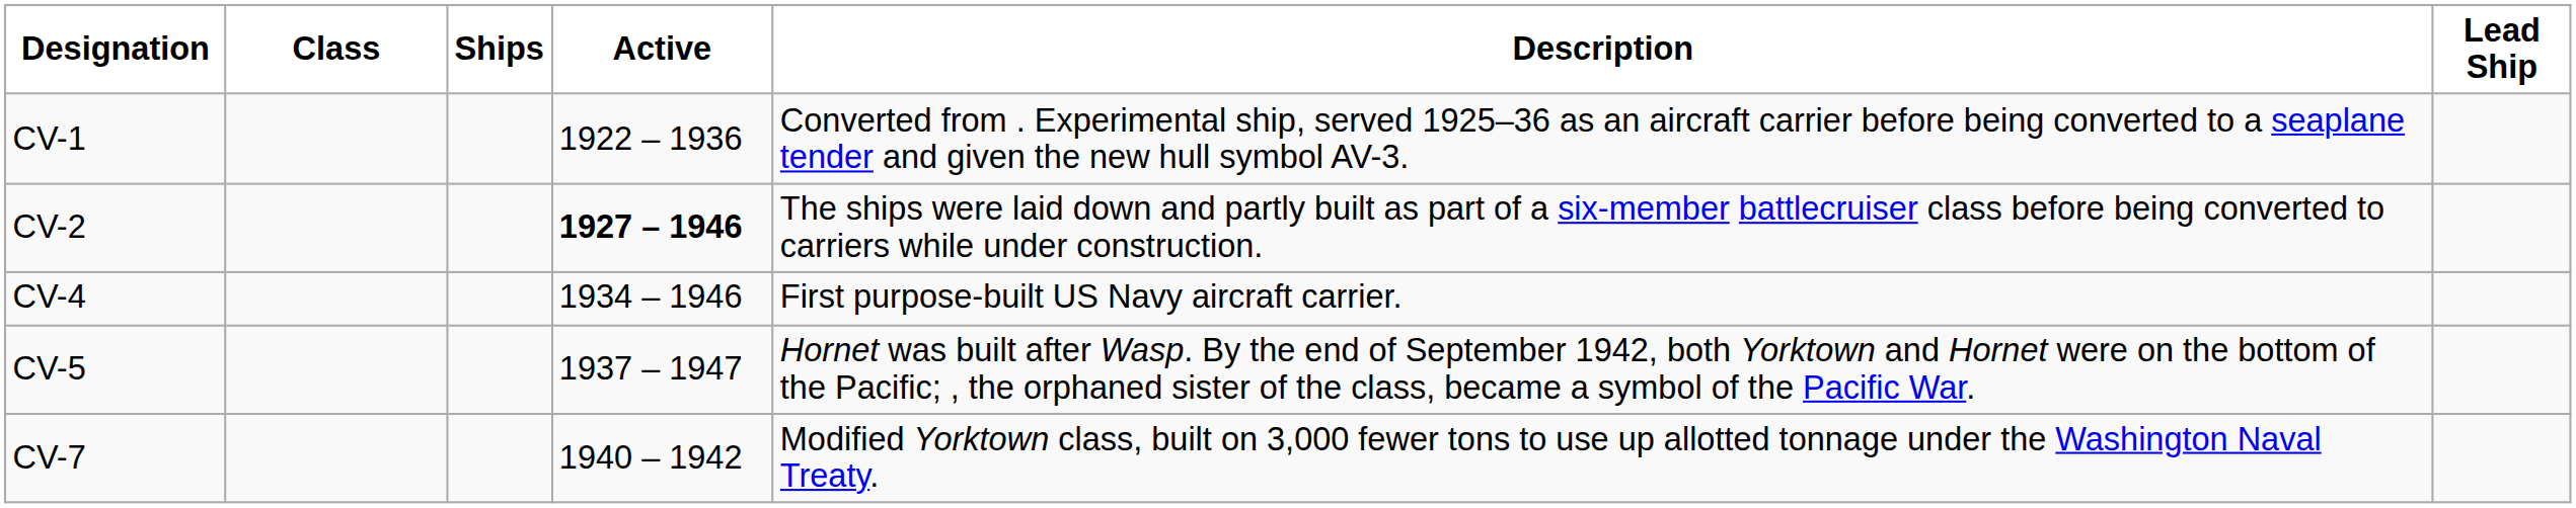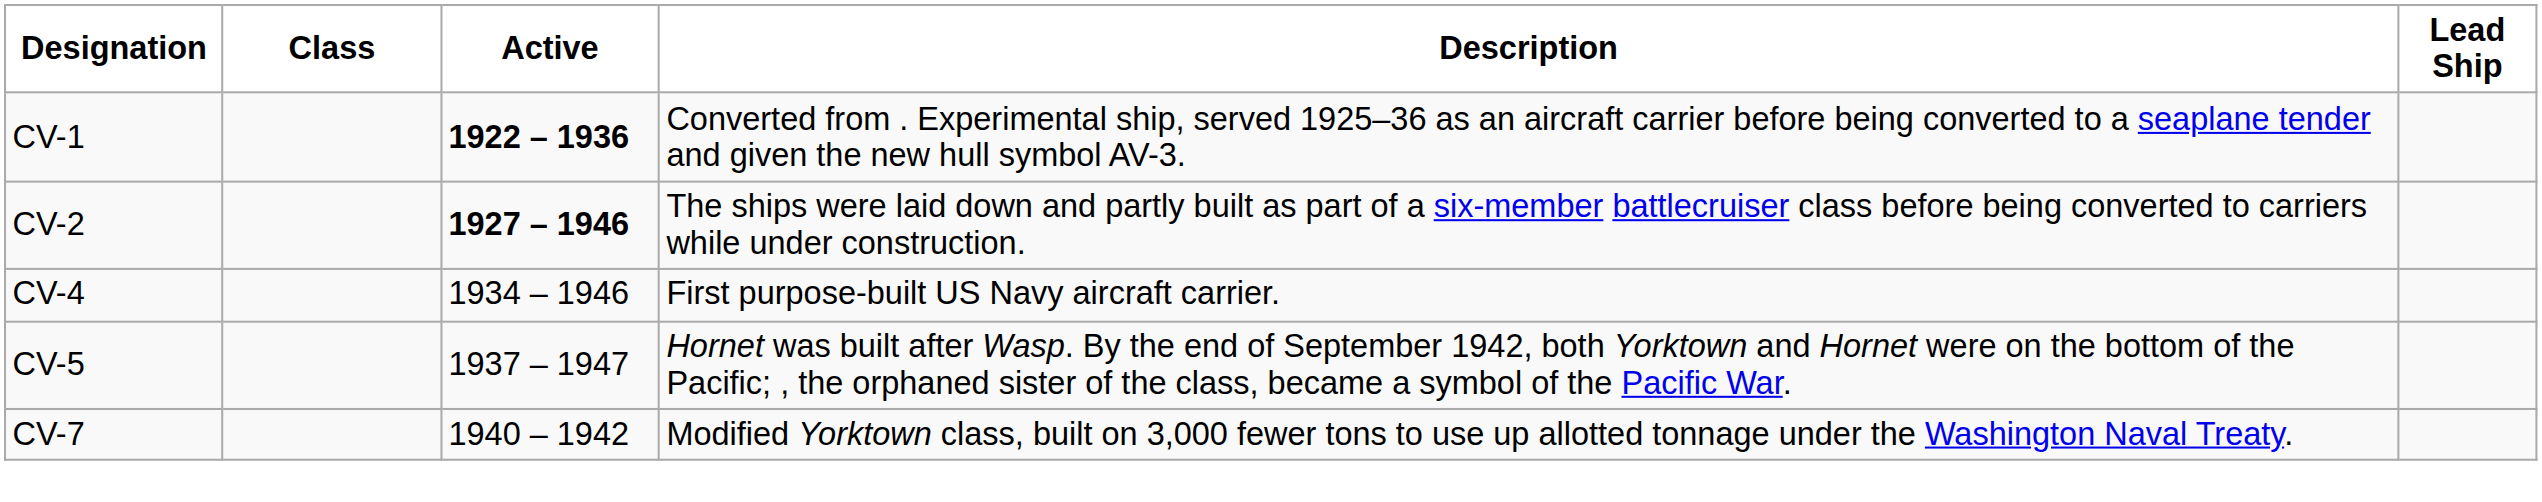 <table class="wikitable">
 <tr>
 <th style="background-color:#ffffff;width:100px;">Designation</th>
 <th style="background-color:#ffffff;width:100px;">Class</th>
-<th style="background-color:#ffffff;">Ships</th>
 <th style="background-color:#ffffff;width:100px;">Active</th>
 <th style="background-color:#ffffff;">Description</th>
 <th style="background-color:#ffffff;">Lead Ship</th>
 </tr>
 <tr>
 <td>CV-1</td>
 <td></td>
-<td></td>
-<td>1922 – 1936</td>
+<td><strong>1922 – 1936</strong></td>
 <td>Converted from . Experimental ship, served 1925–36 as an aircraft carrier before being converted to a <a href='#'>seaplane tender</a> and given the new hull symbol AV-3.</td>
 <td></td>
 </tr>
 <tr>
 <td>CV-2</td>
-<td></td>
 <td></td>
 <td><strong>1927 – 1946</strong></td>
 <td>The ships were laid down and partly built as part of a <a href='#'>six-member</a> <a href='#'>battlecruiser</a> class before being converted to carriers while under construction.</td>
 <td></td>
 </tr>
 <tr>
 <td>CV-4</td>
 <td></td>
-<td></td>
 <td>1934 – 1946</td>
 <td>First purpose-built US Navy aircraft carrier.</td>
 <td></td>
 </tr>
 <tr>
 <td>CV-5</td>
-<td></td>
 <td></td>
 <td>1937 – 1947</td>
 <td><em>Hornet</em> was built after <em>Wasp</em>. By the end of September 1942, both <em>Yorktown</em> and <em>Hornet</em> were on the bottom of the Pacific; , the orphaned sister of the class, became a symbol of the <a href='#'>Pacific War</a>.</td>
 <td></td>
 </tr>
 <tr>
 <td>CV-7</td>
 <td></td>
-<td></td>
 <td>1940 – 1942</td>
 <td>Modified <em>Yorktown</em> class, built on 3,000 fewer tons to use up allotted tonnage under the <a href='#'>Washington Naval Treaty</a>.</td>
 <td></td>
 </tr>
 </table>
